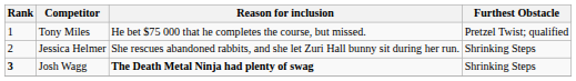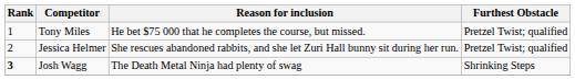 <table class="wikitable sortable mw-collapsible">
 <tr>
 <th>Rank</th>
 <th>Competitor</th>
 <th>Reason for inclusion</th>
 <th>Furthest Obstacle</th>
 </tr>
 <tr>
 <td>1</td>
 <td>Tony Miles</td>
 <td>He bet $75 000 that he completes the course, but missed.</td>
 <td>Pretzel Twist; qualified</td>
 </tr>
 <tr>
 <td>2</td>
 <td>Jessica Helmer</td>
 <td>She rescues abandoned rabbits, and she let Zuri Hall bunny sit during her run.</td>
-<td>Shrinking Steps</td>
+<td>Pretzel Twist; qualified</td>
 </tr>
 <tr>
 <td><strong>3</strong></td>
 <td>Josh Wagg</td>
-<td><strong>The Death Metal Ninja had plenty of swag</strong></td>
+<td>The Death Metal Ninja had plenty of swag</td>
 <td>Shrinking Steps</td>
 </tr>
 <tr>
 </tr>
 </table>
